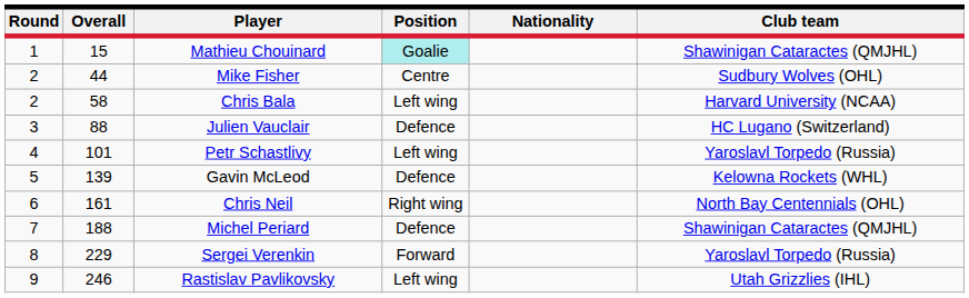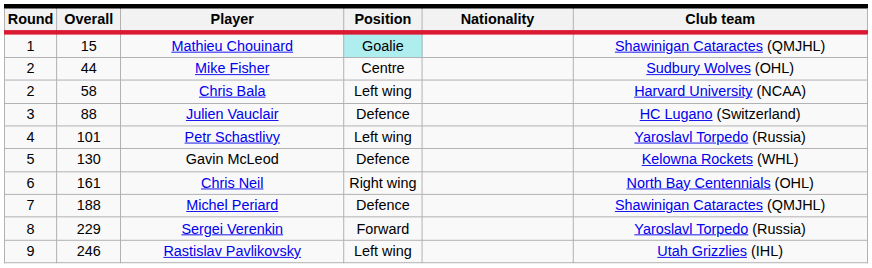 <table class="wikitable sortable" style="text-align:center">
 <tr style= "background:#FFFFFF; border-top:#010101 5px solid; border-bottom:#DA1A32 5px solid;">
 <th style="width:3em">Round</th>
 <th style="width:4em">Overall</th>
 <th style="width:15em">Player</th>
 <th style="width:5em">Position</th>
 <th style="width:10em">Nationality</th>
 <th style="width:20em">Club team</th>
 </tr>
 <tr>
 <td>1</td>
 <td>15</td>
 <td><a href='#'>Mathieu Chouinard</a></td>
 <td style="background: paleturquoise;">Goalie</td>
 <td></td>
 <td><a href='#'>Shawinigan Cataractes</a> (QMJHL)</td>
 </tr>
 <tr>
 <td>2</td>
 <td>44</td>
 <td><a href='#'>Mike Fisher</a></td>
 <td>Centre</td>
 <td></td>
 <td><a href='#'>Sudbury Wolves</a> (OHL)</td>
 </tr>
 <tr>
 <td>2</td>
 <td>58</td>
 <td><a href='#'>Chris Bala</a></td>
 <td>Left wing</td>
 <td></td>
 <td><a href='#'>Harvard University</a> (NCAA)</td>
 </tr>
 <tr>
 <td>3</td>
 <td>88</td>
 <td><a href='#'>Julien Vauclair</a></td>
 <td>Defence</td>
 <td></td>
 <td><a href='#'>HC Lugano</a> (Switzerland)</td>
 </tr>
 <tr>
 <td>4</td>
 <td>101</td>
 <td><a href='#'>Petr Schastlivy</a></td>
 <td>Left wing</td>
 <td></td>
 <td><a href='#'>Yaroslavl Torpedo</a> (Russia)</td>
 </tr>
 <tr>
 <td>5</td>
-<td>139</td>
+<td>130</td>
 <td>Gavin McLeod</td>
 <td>Defence</td>
 <td></td>
 <td><a href='#'>Kelowna Rockets</a> (WHL)</td>
 </tr>
 <tr>
 <td>6</td>
 <td>161</td>
 <td><a href='#'>Chris Neil</a></td>
 <td>Right wing</td>
 <td></td>
 <td><a href='#'>North Bay Centennials</a> (OHL)</td>
 </tr>
 <tr>
 <td>7</td>
 <td>188</td>
 <td><a href='#'>Michel Periard</a></td>
 <td>Defence</td>
 <td></td>
 <td><a href='#'>Shawinigan Cataractes</a> (QMJHL)</td>
 </tr>
 <tr>
 <td>8</td>
 <td>229</td>
 <td><a href='#'>Sergei Verenkin</a></td>
 <td>Forward</td>
 <td></td>
 <td><a href='#'>Yaroslavl Torpedo</a> (Russia)</td>
 </tr>
 <tr>
 <td>9</td>
 <td>246</td>
 <td><a href='#'>Rastislav Pavlikovsky</a></td>
 <td>Left wing</td>
 <td></td>
 <td><a href='#'>Utah Grizzlies</a> (IHL)</td>
 </tr>
 </table>
